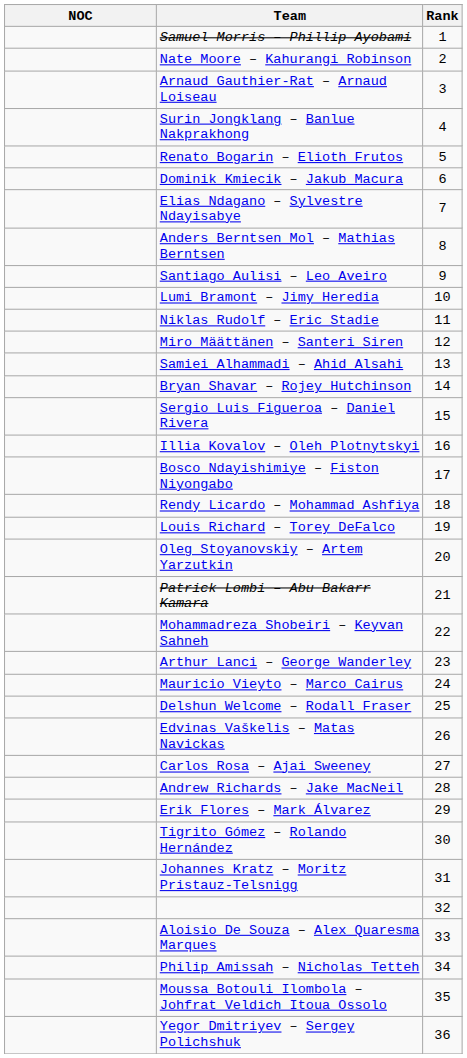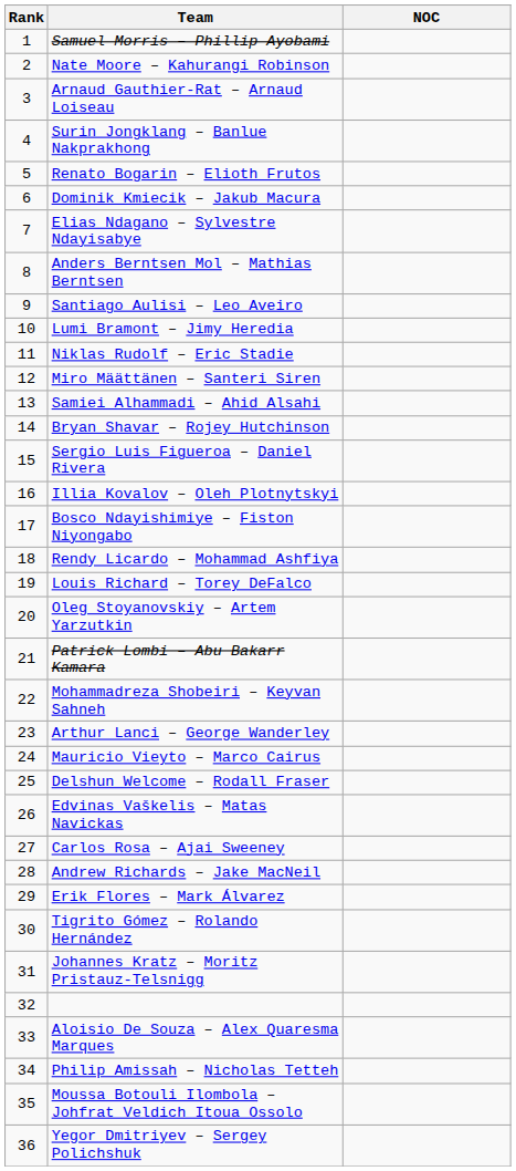 <table class="wikitable sortable">
 <tr>
+<th width=20>Rank</th>
+<th width=250>Team</th>
 <th width=140>NOC</th>
-<th width=250>Team</th>
-<th width=20>Rank</th>
 </tr>
 <tr>
+<td align=center>1</td>
+<td><s><em>Samuel Morris – Phillip Ayobami</em></s></td>
 <td></td>
-<td><s><em>Samuel Morris – Phillip Ayobami</em></s></td>
-<td align=center>1</td>
 </tr>
 <tr>
+<td align=center>2</td>
+<td><a href='#'>Nate Moore</a> – <a href='#'>Kahurangi Robinson</a></td>
 <td></td>
-<td><a href='#'>Nate Moore</a> – <a href='#'>Kahurangi Robinson</a></td>
-<td align=center>2</td>
 </tr>
 <tr>
+<td align=center>3</td>
+<td><a href='#'>Arnaud Gauthier-Rat</a> – <a href='#'>Arnaud Loiseau</a></td>
 <td></td>
-<td><a href='#'>Arnaud Gauthier-Rat</a> – <a href='#'>Arnaud Loiseau</a></td>
-<td align=center>3</td>
 </tr>
 <tr>
+<td align=center>4</td>
+<td><a href='#'>Surin Jongklang</a> – <a href='#'>Banlue Nakprakhong</a></td>
 <td></td>
-<td><a href='#'>Surin Jongklang</a> – <a href='#'>Banlue Nakprakhong</a></td>
-<td align=center>4</td>
 </tr>
 <tr>
+<td align=center>5</td>
+<td><a href='#'>Renato Bogarin</a> – <a href='#'>Elioth Frutos</a></td>
 <td></td>
-<td><a href='#'>Renato Bogarin</a> – <a href='#'>Elioth Frutos</a></td>
-<td align=center>5</td>
 </tr>
 <tr>
+<td align=center>6</td>
+<td><a href='#'>Dominik Kmiecik</a> – <a href='#'>Jakub Macura</a></td>
 <td></td>
-<td><a href='#'>Dominik Kmiecik</a> – <a href='#'>Jakub Macura</a></td>
-<td align=center>6</td>
 </tr>
 <tr>
+<td align=center>7</td>
+<td><a href='#'>Elias Ndagano</a> – <a href='#'>Sylvestre Ndayisabye</a></td>
 <td></td>
-<td><a href='#'>Elias Ndagano</a> – <a href='#'>Sylvestre Ndayisabye</a></td>
-<td align=center>7</td>
 </tr>
 <tr>
+<td align=center>8</td>
+<td><a href='#'>Anders Berntsen Mol</a> – <a href='#'>Mathias Berntsen</a></td>
 <td></td>
-<td><a href='#'>Anders Berntsen Mol</a> – <a href='#'>Mathias Berntsen</a></td>
-<td align=center>8</td>
 </tr>
 <tr>
+<td align=center>9</td>
+<td><a href='#'>Santiago Aulisi</a> – <a href='#'>Leo Aveiro</a></td>
 <td></td>
-<td><a href='#'>Santiago Aulisi</a> – <a href='#'>Leo Aveiro</a></td>
-<td align=center>9</td>
 </tr>
 <tr>
+<td align=center>10</td>
+<td><a href='#'>Lumi Bramont</a> – <a href='#'>Jimy Heredia</a></td>
 <td></td>
-<td><a href='#'>Lumi Bramont</a> – <a href='#'>Jimy Heredia</a></td>
-<td align=center>10</td>
 </tr>
 <tr>
+<td align=center>11</td>
+<td><a href='#'>Niklas Rudolf</a> – <a href='#'>Eric Stadie</a></td>
 <td></td>
-<td><a href='#'>Niklas Rudolf</a> – <a href='#'>Eric Stadie</a></td>
-<td align=center>11</td>
 </tr>
 <tr>
+<td align=center>12</td>
+<td><a href='#'>Miro Määttänen</a> – <a href='#'>Santeri Siren</a></td>
 <td></td>
-<td><a href='#'>Miro Määttänen</a> – <a href='#'>Santeri Siren</a></td>
-<td align=center>12</td>
 </tr>
 <tr>
+<td align=center>13</td>
+<td><a href='#'>Samiei Alhammadi</a> – <a href='#'>Ahid Alsahi</a></td>
 <td></td>
-<td><a href='#'>Samiei Alhammadi</a> – <a href='#'>Ahid Alsahi</a></td>
-<td align=center>13</td>
 </tr>
 <tr>
+<td align=center>14</td>
+<td><a href='#'>Bryan Shavar</a> – <a href='#'>Rojey Hutchinson</a></td>
 <td></td>
-<td><a href='#'>Bryan Shavar</a> – <a href='#'>Rojey Hutchinson</a></td>
-<td align=center>14</td>
 </tr>
 <tr>
+<td align=center>15</td>
+<td><a href='#'>Sergio Luis Figueroa</a> – <a href='#'>Daniel Rivera</a></td>
 <td></td>
-<td><a href='#'>Sergio Luis Figueroa</a> – <a href='#'>Daniel Rivera</a></td>
-<td align=center>15</td>
 </tr>
 <tr>
+<td align=center>16</td>
+<td><a href='#'>Illia Kovalov</a> – <a href='#'>Oleh Plotnytskyi</a></td>
 <td></td>
-<td><a href='#'>Illia Kovalov</a> – <a href='#'>Oleh Plotnytskyi</a></td>
-<td align=center>16</td>
 </tr>
 <tr>
+<td align=center>17</td>
+<td><a href='#'>Bosco Ndayishimiye</a> – <a href='#'>Fiston Niyongabo</a></td>
 <td></td>
-<td><a href='#'>Bosco Ndayishimiye</a> – <a href='#'>Fiston Niyongabo</a></td>
-<td align=center>17</td>
 </tr>
 <tr>
+<td align=center>18</td>
+<td><a href='#'>Rendy Licardo</a> – <a href='#'>Mohammad Ashfiya</a></td>
 <td></td>
-<td><a href='#'>Rendy Licardo</a> – <a href='#'>Mohammad Ashfiya</a></td>
-<td align=center>18</td>
 </tr>
 <tr>
+<td align=center>19</td>
+<td><a href='#'>Louis Richard</a> – <a href='#'>Torey DeFalco</a></td>
 <td></td>
-<td><a href='#'>Louis Richard</a> – <a href='#'>Torey DeFalco</a></td>
-<td align=center>19</td>
 </tr>
 <tr>
+<td align=center>20</td>
+<td><a href='#'>Oleg Stoyanovskiy</a> – <a href='#'>Artem Yarzutkin</a></td>
 <td></td>
-<td><a href='#'>Oleg Stoyanovskiy</a> – <a href='#'>Artem Yarzutkin</a></td>
-<td align=center>20</td>
 </tr>
 <tr>
+<td align=center>21</td>
+<td><s><em>Patrick Lombi – Abu Bakarr Kamara</em></s></td>
 <td></td>
-<td><s><em>Patrick Lombi – Abu Bakarr Kamara</em></s></td>
-<td align=center>21</td>
 </tr>
 <tr>
+<td align=center>22</td>
+<td><a href='#'>Mohammadreza Shobeiri</a> – <a href='#'>Keyvan Sahneh</a></td>
 <td></td>
-<td><a href='#'>Mohammadreza Shobeiri</a> – <a href='#'>Keyvan Sahneh</a></td>
-<td align=center>22</td>
 </tr>
 <tr>
+<td align=center>23</td>
+<td><a href='#'>Arthur Lanci</a> – <a href='#'>George Wanderley</a></td>
 <td></td>
-<td><a href='#'>Arthur Lanci</a> – <a href='#'>George Wanderley</a></td>
-<td align=center>23</td>
 </tr>
 <tr>
+<td align=center>24</td>
+<td><a href='#'>Mauricio Vieyto</a> – <a href='#'>Marco Cairus</a></td>
 <td></td>
-<td><a href='#'>Mauricio Vieyto</a> – <a href='#'>Marco Cairus</a></td>
-<td align=center>24</td>
 </tr>
 <tr>
+<td align=center>25</td>
+<td><a href='#'>Delshun Welcome</a> – <a href='#'>Rodall Fraser</a></td>
 <td></td>
-<td><a href='#'>Delshun Welcome</a> – <a href='#'>Rodall Fraser</a></td>
-<td align=center>25</td>
 </tr>
 <tr>
+<td align=center>26</td>
+<td><a href='#'>Edvinas Vaškelis</a> – <a href='#'>Matas Navickas</a></td>
 <td></td>
-<td><a href='#'>Edvinas Vaškelis</a> – <a href='#'>Matas Navickas</a></td>
-<td align=center>26</td>
 </tr>
 <tr>
+<td align=center>27</td>
+<td><a href='#'>Carlos Rosa</a> – <a href='#'>Ajai Sweeney</a></td>
 <td></td>
-<td><a href='#'>Carlos Rosa</a> – <a href='#'>Ajai Sweeney</a></td>
-<td align=center>27</td>
 </tr>
 <tr>
+<td align=center>28</td>
+<td><a href='#'>Andrew Richards</a> – <a href='#'>Jake MacNeil</a></td>
 <td></td>
-<td><a href='#'>Andrew Richards</a> – <a href='#'>Jake MacNeil</a></td>
-<td align=center>28</td>
 </tr>
 <tr>
+<td align=center>29</td>
+<td><a href='#'>Erik Flores</a> – <a href='#'>Mark Álvarez</a></td>
 <td></td>
-<td><a href='#'>Erik Flores</a> – <a href='#'>Mark Álvarez</a></td>
-<td align=center>29</td>
 </tr>
 <tr>
+<td align=center>30</td>
+<td><a href='#'>Tigrito Gómez</a> – <a href='#'>Rolando Hernández</a></td>
 <td></td>
-<td><a href='#'>Tigrito Gómez</a> – <a href='#'>Rolando Hernández</a></td>
-<td align=center>30</td>
 </tr>
 <tr>
+<td align=center>31</td>
+<td><a href='#'>Johannes Kratz</a> – <a href='#'>Moritz Pristauz-Telsnigg</a></td>
 <td></td>
-<td><a href='#'>Johannes Kratz</a> – <a href='#'>Moritz Pristauz-Telsnigg</a></td>
-<td align=center>31</td>
 </tr>
 <tr>
+<td align=center>32</td>
 <td></td>
 <td></td>
-<td align=center>32</td>
 </tr>
 <tr>
+<td align=center>33</td>
+<td><a href='#'>Aloisio De Souza</a> – <a href='#'>Alex Quaresma Marques</a></td>
 <td></td>
-<td><a href='#'>Aloisio De Souza</a> – <a href='#'>Alex Quaresma Marques</a></td>
-<td align=center>33</td>
 </tr>
 <tr>
+<td align=center>34</td>
+<td><a href='#'>Philip Amissah</a> – <a href='#'>Nicholas Tetteh</a></td>
 <td></td>
-<td><a href='#'>Philip Amissah</a> – <a href='#'>Nicholas Tetteh</a></td>
-<td align=center>34</td>
 </tr>
 <tr>
+<td align=center>35</td>
+<td><a href='#'>Moussa Botouli Ilombola</a> – <a href='#'>Johfrat Veldich Itoua Ossolo</a></td>
 <td></td>
-<td><a href='#'>Moussa Botouli Ilombola</a> – <a href='#'>Johfrat Veldich Itoua Ossolo</a></td>
-<td align=center>35</td>
 </tr>
 <tr>
+<td align=center>36</td>
+<td><a href='#'>Yegor Dmitriyev</a> – <a href='#'>Sergey Polichshuk</a></td>
 <td></td>
-<td><a href='#'>Yegor Dmitriyev</a> – <a href='#'>Sergey Polichshuk</a></td>
-<td align=center>36</td>
 </tr>
 </table>
